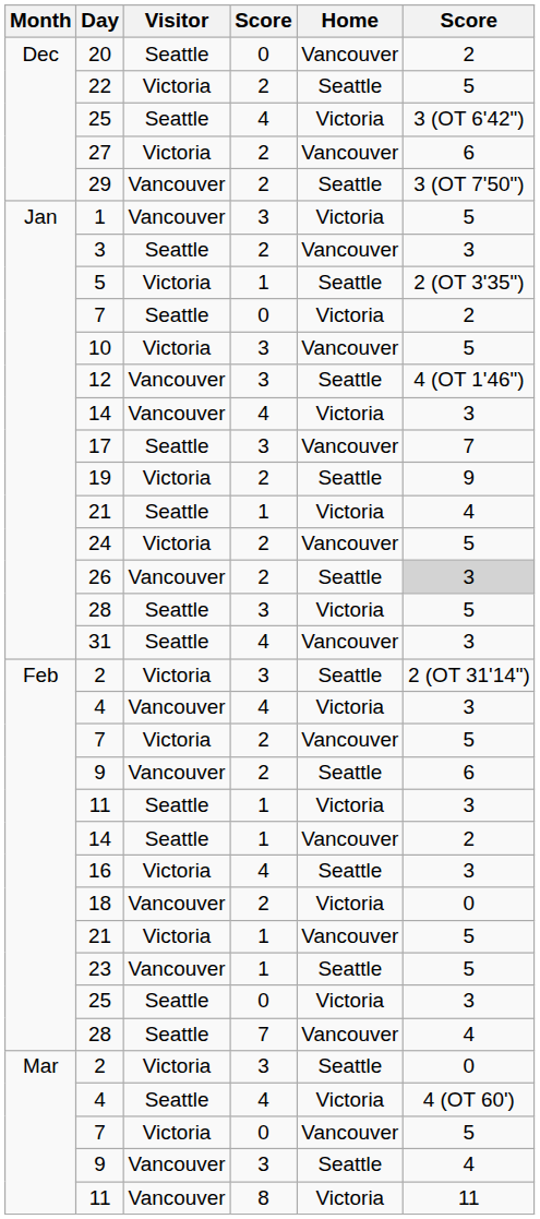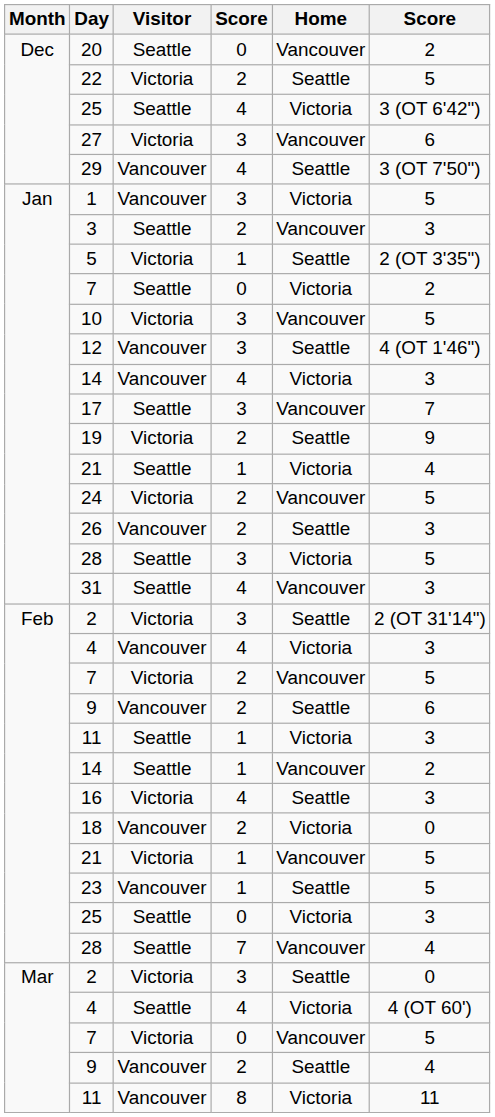 <table class="wikitable sortable" style="text-align:center;">
 <tr>
 <th>Month</th>
 <th>Day</th>
 <th>Visitor</th>
 <th>Score</th>
 <th>Home</th>
 <th>Score</th>
 </tr>
 <tr>
 <td rowspan="5" valign="top">Dec</td>
 <td>20</td>
 <td>Seattle</td>
 <td>0</td>
 <td>Vancouver</td>
 <td>2</td>
 </tr>
 <tr>
 <td>22</td>
 <td>Victoria</td>
 <td>2</td>
 <td>Seattle</td>
 <td>5</td>
 </tr>
 <tr>
 <td>25</td>
 <td>Seattle</td>
 <td>4</td>
 <td>Victoria</td>
 <td>3 (OT 6'42")</td>
 </tr>
 <tr>
 <td>27</td>
 <td>Victoria</td>
-<td>2</td>
+<td>3</td>
 <td>Vancouver</td>
 <td>6</td>
 </tr>
 <tr>
 <td>29</td>
 <td>Vancouver</td>
-<td>2</td>
+<td>4</td>
 <td>Seattle</td>
 <td>3 (OT 7'50")</td>
 </tr>
 <tr>
 <td rowspan="14" valign="top">Jan</td>
 <td>1</td>
 <td>Vancouver</td>
 <td>3</td>
 <td>Victoria</td>
 <td>5</td>
 </tr>
 <tr>
 <td>3</td>
 <td>Seattle</td>
 <td>2</td>
 <td>Vancouver</td>
 <td>3</td>
 </tr>
 <tr>
 <td>5</td>
 <td>Victoria</td>
 <td>1</td>
 <td>Seattle</td>
 <td>2 (OT 3'35")</td>
 </tr>
 <tr>
 <td>7</td>
 <td>Seattle</td>
 <td>0</td>
 <td>Victoria</td>
 <td>2</td>
 </tr>
 <tr>
 <td>10</td>
 <td>Victoria</td>
 <td>3</td>
 <td>Vancouver</td>
 <td>5</td>
 </tr>
 <tr>
 <td>12</td>
 <td>Vancouver</td>
 <td>3</td>
 <td>Seattle</td>
 <td>4 (OT 1'46")</td>
 </tr>
 <tr>
 <td>14</td>
 <td>Vancouver</td>
 <td>4</td>
 <td>Victoria</td>
 <td>3</td>
 </tr>
 <tr>
 <td>17</td>
 <td>Seattle</td>
 <td>3</td>
 <td>Vancouver</td>
 <td>7</td>
 </tr>
 <tr>
 <td>19</td>
 <td>Victoria</td>
 <td>2</td>
 <td>Seattle</td>
 <td>9</td>
 </tr>
 <tr>
 <td>21</td>
 <td>Seattle</td>
 <td>1</td>
 <td>Victoria</td>
 <td>4</td>
 </tr>
 <tr>
 <td>24</td>
 <td>Victoria</td>
 <td>2</td>
 <td>Vancouver</td>
 <td>5</td>
 </tr>
 <tr>
 <td>26</td>
 <td>Vancouver</td>
 <td>2</td>
 <td>Seattle</td>
-<td style="background: lightgrey;">3</td>
+<td>3</td>
 </tr>
 <tr>
 <td>28</td>
 <td>Seattle</td>
 <td>3</td>
 <td>Victoria</td>
 <td>5</td>
 </tr>
 <tr>
 <td>31</td>
 <td>Seattle</td>
 <td>4</td>
 <td>Vancouver</td>
 <td>3</td>
 </tr>
 <tr>
 <td rowspan="12" valign="top">Feb</td>
 <td>2</td>
 <td>Victoria</td>
 <td>3</td>
 <td>Seattle</td>
 <td>2 (OT 31'14")</td>
 </tr>
 <tr>
 <td>4</td>
 <td>Vancouver</td>
 <td>4</td>
 <td>Victoria</td>
 <td>3</td>
 </tr>
 <tr>
 <td>7</td>
 <td>Victoria</td>
 <td>2</td>
 <td>Vancouver</td>
 <td>5</td>
 </tr>
 <tr>
 <td>9</td>
 <td>Vancouver</td>
 <td>2</td>
 <td>Seattle</td>
 <td>6</td>
 </tr>
 <tr>
 <td>11</td>
 <td>Seattle</td>
 <td>1</td>
 <td>Victoria</td>
 <td>3</td>
 </tr>
 <tr>
 <td>14</td>
 <td>Seattle</td>
 <td>1</td>
 <td>Vancouver</td>
 <td>2</td>
 </tr>
 <tr>
 <td>16</td>
 <td>Victoria</td>
 <td>4</td>
 <td>Seattle</td>
 <td>3</td>
 </tr>
 <tr>
 <td>18</td>
 <td>Vancouver</td>
 <td>2</td>
 <td>Victoria</td>
 <td>0</td>
 </tr>
 <tr>
 <td>21</td>
 <td>Victoria</td>
 <td>1</td>
 <td>Vancouver</td>
 <td>5</td>
 </tr>
 <tr>
 <td>23</td>
 <td>Vancouver</td>
 <td>1</td>
 <td>Seattle</td>
 <td>5</td>
 </tr>
 <tr>
 <td>25</td>
 <td>Seattle</td>
 <td>0</td>
 <td>Victoria</td>
 <td>3</td>
 </tr>
 <tr>
 <td>28</td>
 <td>Seattle</td>
 <td>7</td>
 <td>Vancouver</td>
 <td>4</td>
 </tr>
 <tr>
 <td rowspan="5" valign="top">Mar</td>
 <td>2</td>
 <td>Victoria</td>
 <td>3</td>
 <td>Seattle</td>
 <td>0</td>
 </tr>
 <tr>
 <td>4</td>
 <td>Seattle</td>
 <td>4</td>
 <td>Victoria</td>
 <td>4 (OT 60')</td>
 </tr>
 <tr>
 <td>7</td>
 <td>Victoria</td>
 <td>0</td>
 <td>Vancouver</td>
 <td>5</td>
 </tr>
 <tr>
 <td>9</td>
 <td>Vancouver</td>
-<td>3</td>
+<td>2</td>
 <td>Seattle</td>
 <td>4</td>
 </tr>
 <tr>
 <td>11</td>
 <td>Vancouver</td>
 <td>8</td>
 <td>Victoria</td>
 <td>11</td>
 </tr>
 </table>
